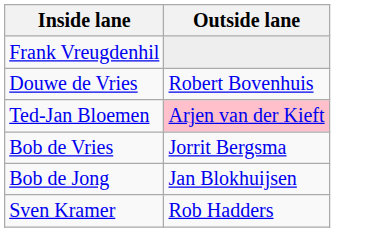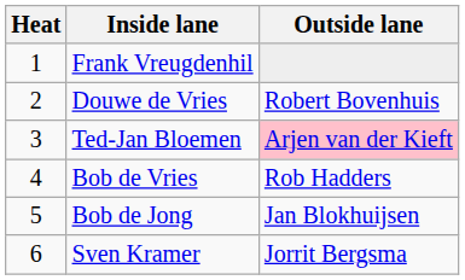 <table class="wikitable">
 <tr>
+<th>Heat</th>
 <th>Inside lane</th>
 <th>Outside lane</th>
 </tr>
 <tr>
+<td align="center">1</td>
 <td><a href='#'>Frank Vreugdenhil</a></td>
 <td bgcolor=#EEEEEE></td>
 </tr>
 <tr>
+<td align="center">2</td>
 <td><a href='#'>Douwe de Vries</a></td>
 <td><a href='#'>Robert Bovenhuis</a></td>
 </tr>
 <tr>
+<td align="center">3</td>
 <td><a href='#'>Ted-Jan Bloemen</a></td>
 <td style="background: pink;"><a href='#'>Arjen van der Kieft</a></td>
 </tr>
 <tr>
+<td align="center">4</td>
 <td><a href='#'>Bob de Vries</a></td>
-<td><a href='#'>Jorrit Bergsma</a></td>
+<td><a href='#'>Rob Hadders</a></td>
 </tr>
 <tr>
+<td align="center">5</td>
 <td><a href='#'>Bob de Jong</a></td>
 <td><a href='#'>Jan Blokhuijsen</a></td>
 </tr>
 <tr>
+<td align="center">6</td>
 <td><a href='#'>Sven Kramer</a></td>
-<td><a href='#'>Rob Hadders</a></td>
+<td><a href='#'>Jorrit Bergsma</a></td>
 </tr>
 </table>
